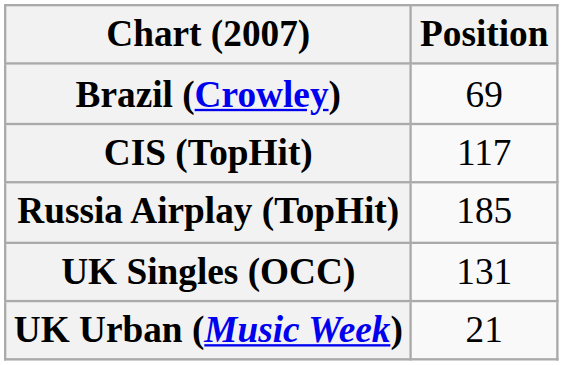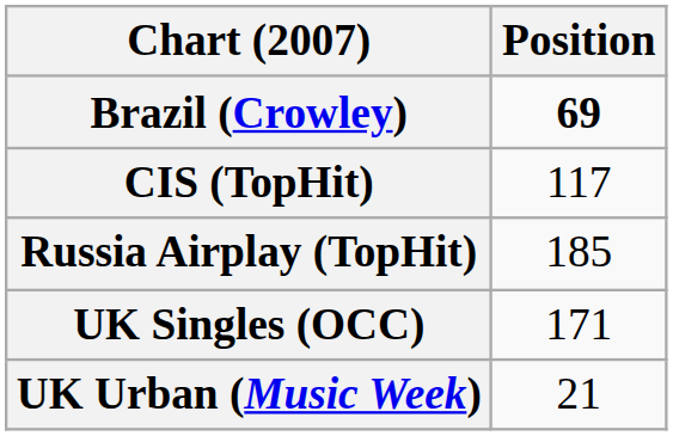 <table class="wikitable sortable plainrowheaders">
 <tr>
 <th>Chart (2007)</th>
 <th>Position</th>
 </tr>
 <tr>
 <th scope="row">Brazil (<a href='#'>Crowley</a>)</th>
-<td style="text-align:center;">69</td>
+<td style="text-align:center;"><strong>69</strong></td>
 </tr>
 <tr>
 <th scope="row">CIS (TopHit)</th>
 <td style="text-align:center;">117</td>
 </tr>
 <tr>
 <th scope="row">Russia Airplay (TopHit)</th>
 <td style="text-align:center;">185</td>
 </tr>
 <tr>
 <th scope="row">UK Singles (OCC)</th>
-<td style="text-align:center;">131</td>
+<td style="text-align:center;">171</td>
 </tr>
 <tr>
 <th scope="row">UK Urban (<em><a href='#'>Music Week</a></em>)</th>
 <td align="center">21</td>
 </tr>
 </table>
